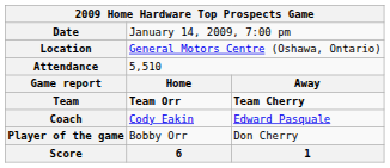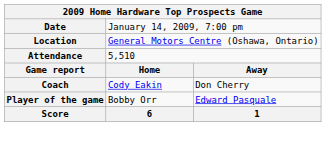 <table class="wikitable">
 <tr>
 <th colspan="3">2009 Home Hardware Top Prospects Game</th>
 </tr>
 <tr>
 <th>Date</th>
 <td colspan="2">January 14, 2009, 7:00 pm</td>
 </tr>
 <tr>
 <th>Location</th>
 <td colspan="2"><a href='#'>General Motors Centre</a> (Oshawa, Ontario)</td>
 </tr>
 <tr>
 <th>Attendance</th>
 <td colspan="2">5,510</td>
 </tr>
 <tr>
 <th>Game report</th>
 <th>Home</th>
 <th>Away</th>
 </tr>
 <tr>
-<th>Team</th>
-<td><strong>Team Orr</strong></td>
-<td><strong>Team Cherry</strong></td>
-</tr>
-<tr>
 <th>Coach</th>
 <td><a href='#'>Cody Eakin</a></td>
-<td><a href='#'>Edward Pasquale</a></td>
+<td>Don Cherry</td>
 </tr>
 <tr>
 <th>Player of the game</th>
 <td>Bobby Orr</td>
-<td>Don Cherry</td>
+<td><a href='#'>Edward Pasquale</a></td>
 </tr>
 <tr>
 <th>Score</th>
 <th>6</th>
 <th>1</th>
 </tr>
 </table>
